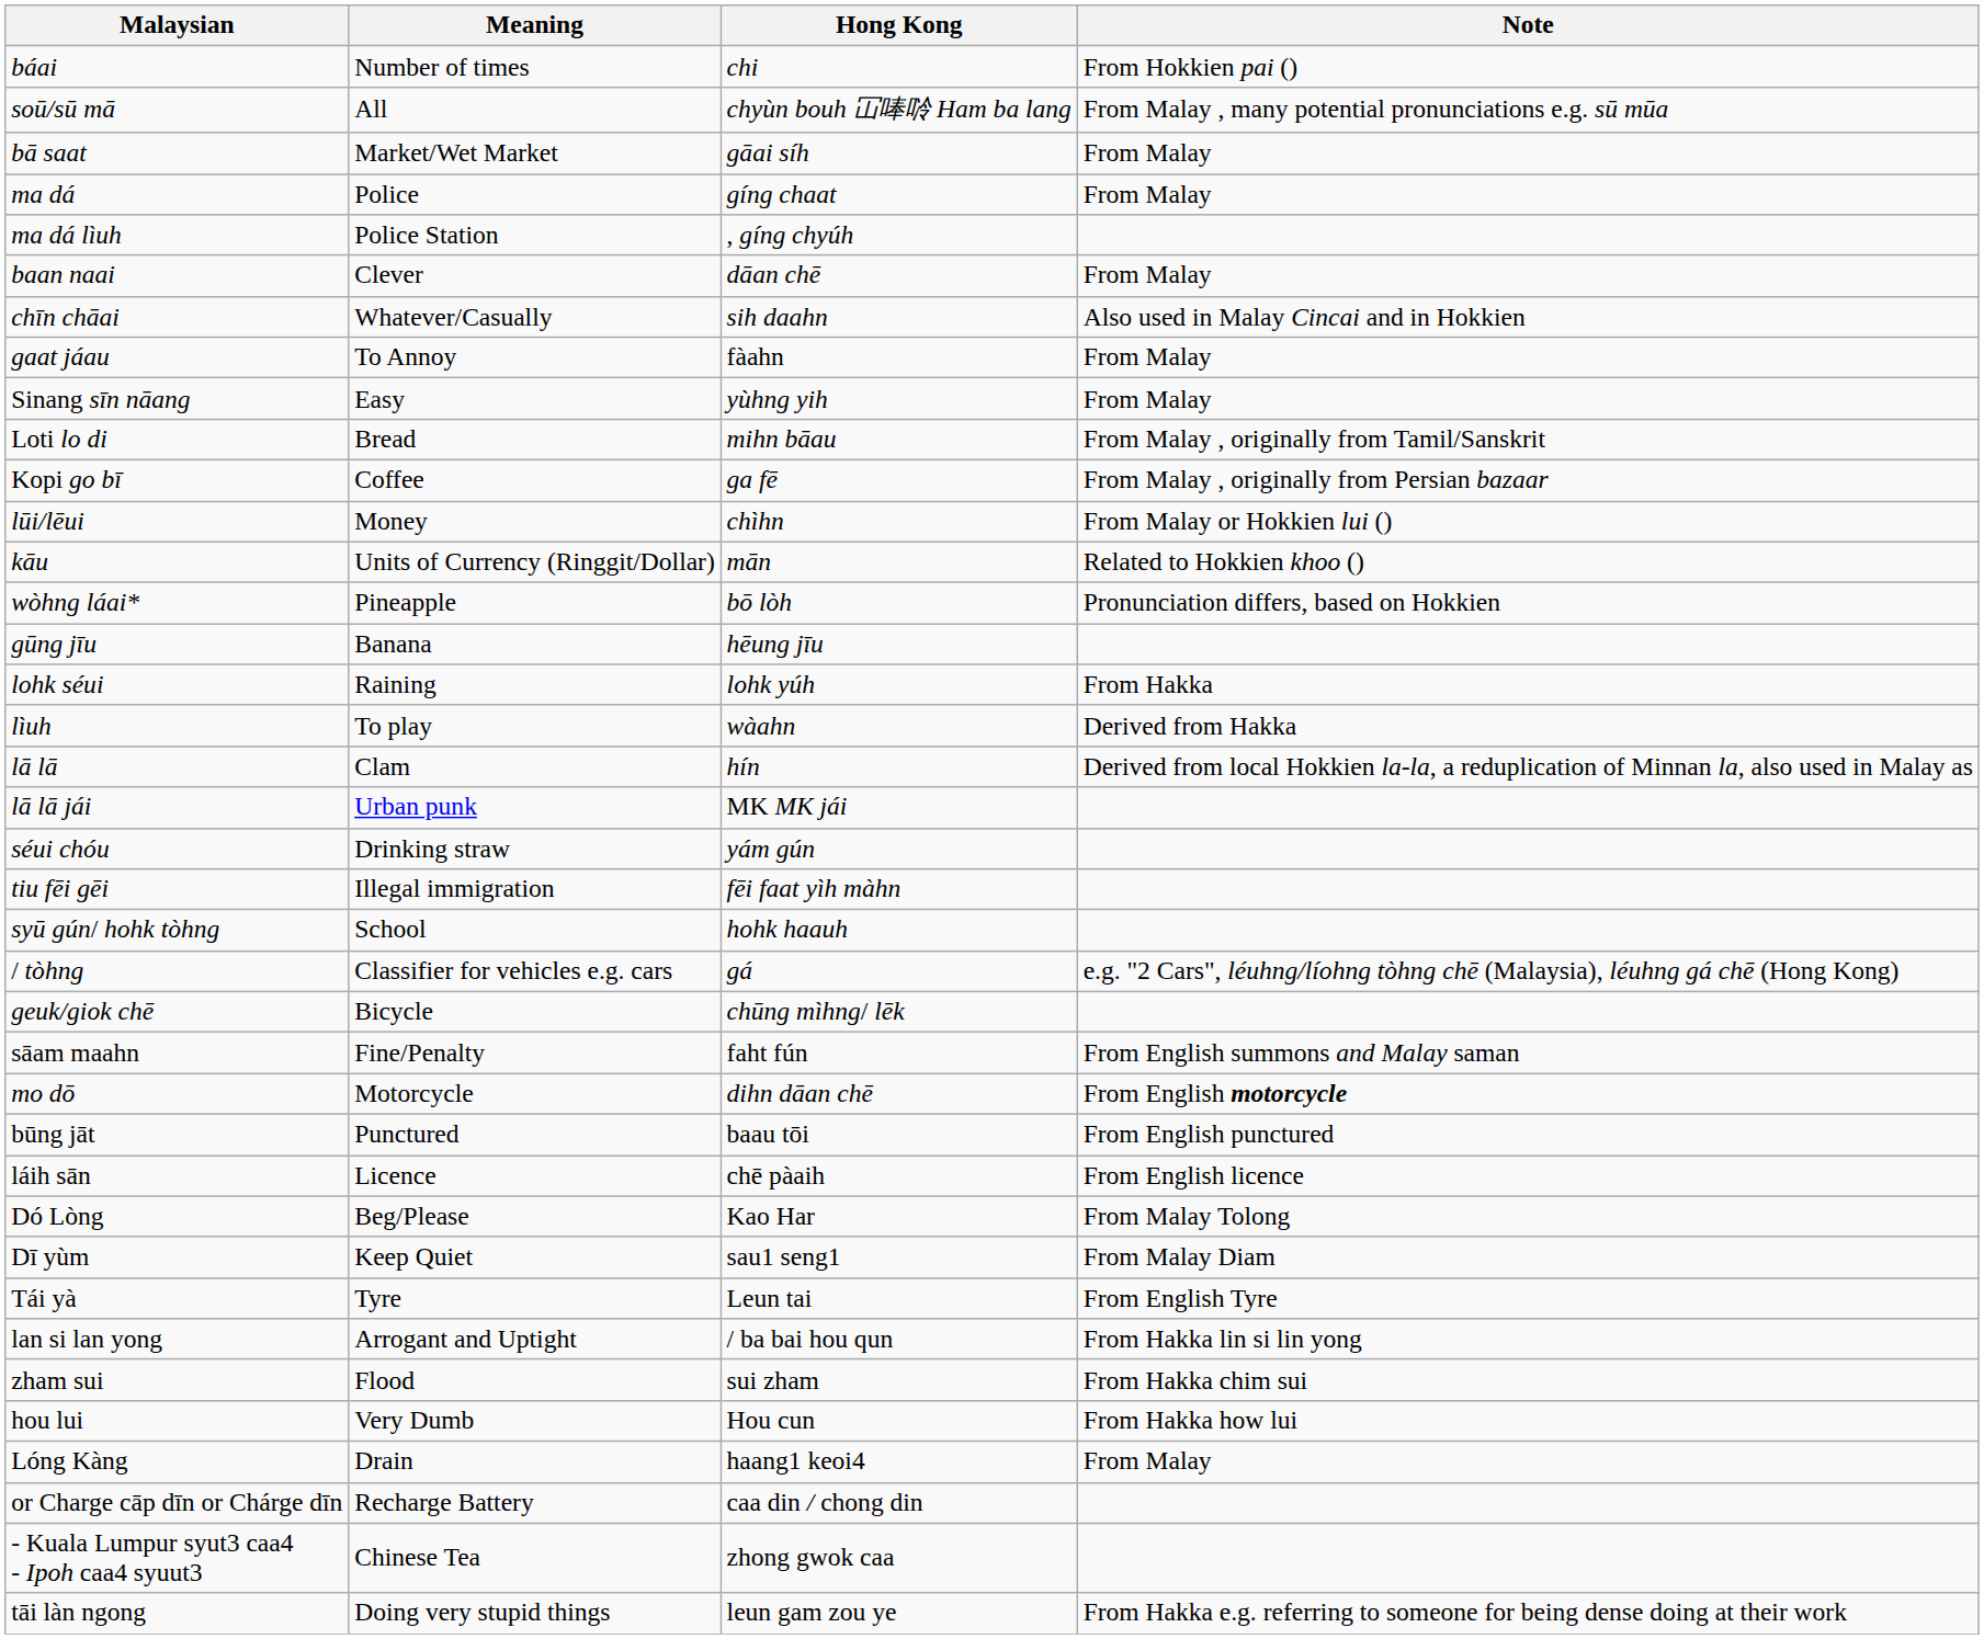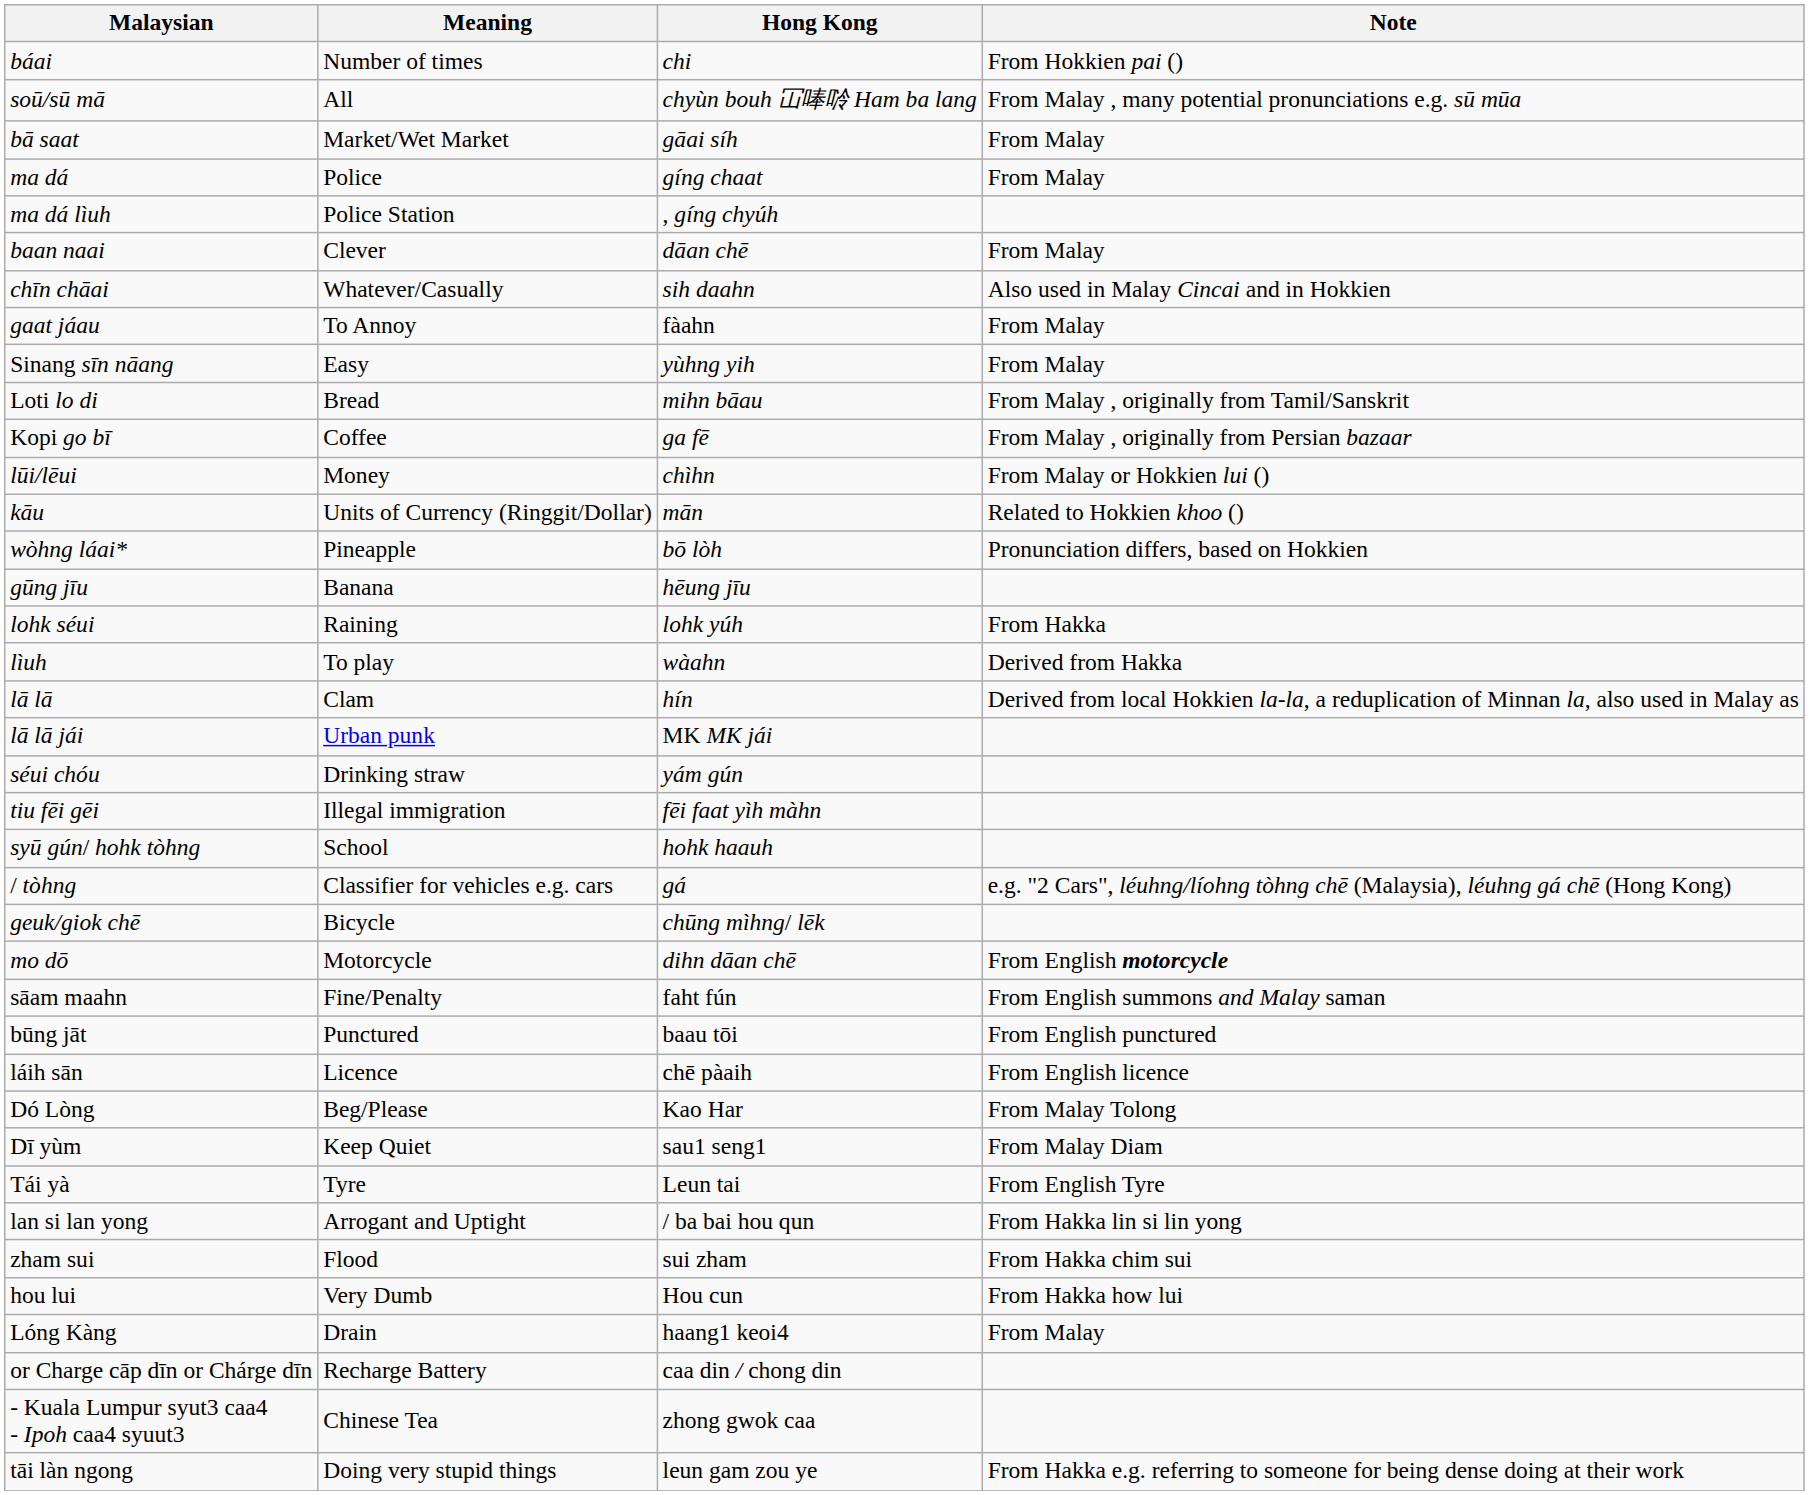 <table class=wikitable>
 <tr>
 <th>Malaysian</th>
 <th>Meaning</th>
 <th>Hong Kong</th>
 <th>Note</th>
 </tr>
 <tr>
 <td> <em>báai</em></td>
 <td>Number of times</td>
 <td> <em>chi</em></td>
 <td>From Hokkien <em>pai</em> ()</td>
 </tr>
 <tr>
 <td> <em>soū/sū mā</em></td>
 <td>All</td>
 <td> <em>chyùn bouh 冚唪唥 Ham ba lang</em></td>
 <td>From Malay , many potential pronunciations e.g. <em>sū mūa</em></td>
 </tr>
 <tr>
 <td> <em>bā saat</em></td>
 <td>Market/Wet Market</td>
 <td> <em>gāai síh</em></td>
 <td>From Malay </td>
 </tr>
 <tr>
 <td> <em>ma dá</em></td>
 <td>Police</td>
 <td> <em>gíng chaat</em></td>
 <td>From Malay </td>
 </tr>
 <tr>
 <td> <em>ma dá lìuh</em></td>
 <td>Police Station</td>
 <td>, <em>gíng chyúh</em></td>
 <td></td>
 </tr>
 <tr>
 <td> <em>baan naai</em></td>
 <td>Clever</td>
 <td> <em>dāan chē</em></td>
 <td>From Malay </td>
 </tr>
 <tr>
 <td> <em>chīn chāai</em></td>
 <td>Whatever/Casually</td>
 <td> <em>sih daahn</em></td>
 <td>Also used in Malay <em>Cincai</em> and in Hokkien</td>
 </tr>
 <tr>
 <td> <em>gaat jáau</em></td>
 <td>To Annoy</td>
 <td> fàahn</td>
 <td>From Malay </td>
 </tr>
 <tr>
 <td>Sinang <em>sīn nāang</em></td>
 <td>Easy</td>
 <td> <em>yùhng yih</em></td>
 <td>From Malay </td>
 </tr>
 <tr>
 <td>Loti <em>lo di</em></td>
 <td>Bread</td>
 <td> <em>mihn bāau</em></td>
 <td>From Malay , originally from Tamil/Sanskrit</td>
 </tr>
 <tr>
 <td>Kopi <em>go bī</em></td>
 <td>Coffee</td>
 <td> <em>ga fē</em></td>
 <td>From Malay , originally from Persian <em>bazaar</em></td>
 </tr>
 <tr>
 <td> <em>lūi/lēui</em></td>
 <td>Money</td>
 <td> <em>chìhn</em></td>
 <td>From Malay  or Hokkien <em>lui</em> ()</td>
 </tr>
 <tr>
 <td> <em>kāu</em></td>
 <td>Units of Currency (Ringgit/Dollar)</td>
 <td> <em>mān</em></td>
 <td>Related to Hokkien <em>khoo</em> ()</td>
 </tr>
 <tr>
 <td> <em>wòhng láai*</em></td>
 <td>Pineapple</td>
 <td> <em>bō lòh</em></td>
 <td>Pronunciation differs, based on Hokkien</td>
 </tr>
 <tr>
 <td> <em>gūng jīu</em></td>
 <td>Banana</td>
 <td> <em>hēung jīu</em></td>
 <td></td>
 </tr>
 <tr>
 <td> <em>lohk séui</em></td>
 <td>Raining</td>
 <td> <em>lohk yúh</em></td>
 <td>From Hakka</td>
 </tr>
 <tr>
 <td> <em>lìuh</em></td>
 <td>To play</td>
 <td> <em>wàahn</em></td>
 <td>Derived from Hakka </td>
 </tr>
 <tr>
 <td> <em>lā lā</em></td>
 <td>Clam</td>
 <td> <em>hín</em></td>
 <td>Derived from local Hokkien  <em>la-la</em>, a reduplication of Minnan  <em>la</em>, also used in Malay as </td>
 </tr>
 <tr>
 <td> <em>lā lā jái</em></td>
 <td><a href='#'>Urban punk</a></td>
 <td>MK <em>MK jái</em></td>
 <td></td>
 </tr>
 <tr>
 <td> <em>séui chóu</em></td>
 <td>Drinking straw</td>
 <td> <em>yám gún</em></td>
 <td></td>
 </tr>
 <tr>
 <td> <em>tiu fēi gēi</em></td>
 <td>Illegal immigration</td>
 <td> <em>fēi faat yìh màhn</em></td>
 </tr>
 <tr>
 <td> <em>syū gún</em>/ <em>hohk tòhng</em></td>
 <td>School</td>
 <td> <em>hohk haauh</em></td>
 <td></td>
 </tr>
 <tr>
 <td>/ <em>tòhng</em></td>
 <td>Classifier for vehicles e.g. cars</td>
 <td> <em>gá</em></td>
 <td>e.g. "2 Cars",  <em>léuhng/líohng tòhng chē</em> (Malaysia),  <em>léuhng gá chē</em> (Hong Kong)</td>
 </tr>
 <tr>
 <td> <em>geuk/giok chē</em></td>
 <td>Bicycle</td>
 <td> <em>chūng mìhng</em>/ <em>lēk</em></td>
 <td></td>
 </tr>
 <tr>
+<td> <em>mo dō</em></td>
+<td>Motorcycle</td>
+<td> <em>dihn dāan chē</em></td>
+<td>From English <strong><em>motor<strong>cycle<em></td>
+</tr>
+<tr>
 <td> </em>sāam maahn<em></td>
 <td>Fine/Penalty</td>
 <td> </em>faht fún<em></td>
 <td>From English </em>summons<em> and Malay </em>saman<em></td>
-</tr>
-<tr>
-<td> <em>mo dō</em></td>
-<td>Motorcycle</td>
-<td> <em>dihn dāan chē</em></td>
-<td>From English <strong><em>motor<strong>cycle<em></td>
 </tr>
 <tr>
 <td> </em>būng jāt<em></td>
 <td>Punctured</td>
 <td> </em>baau tōi<em></td>
 <td>From English </em>punctured<em></td>
 </tr>
 <tr>
 <td> </em>láih sān<em></td>
 <td>Licence</td>
 <td> </em>chē pàaih<em></td>
 <td>From English </em>licence<em></td>
 </tr>
 <tr>
 <td> </em>Dó Lòng<em></td>
 <td>Beg/Please</td>
 <td> </em>Kao Har<em></td>
 <td>From Malay </em>Tolong<em></td>
 </tr>
 <tr>
 <td> </em>Dī yùm<em></td>
 <td>Keep Quiet</td>
 <td> </em>sau1 seng1<em></td>
 <td>From Malay </em>Diam<em></td>
 </tr>
 <tr>
 <td> </em>Tái yà<em></td>
 <td>Tyre</td>
 <td> Leun tai</td>
 <td>From English </em>Tyre<em></td>
 </tr>
 <tr>
 <td> </em>lan si lan yong<em></td>
 <td>Arrogant and Uptight</td>
 <td>/ ba bai hou qun</td>
 <td>From Hakka </em>lin si lin yong<em></td>
 </tr>
 <tr>
 <td> </em>zham sui<em></td>
 <td>Flood</td>
 <td> sui zham</td>
 <td>From Hakka </em>chim sui<em></td>
 </tr>
 <tr>
 <td> </em>hou lui<em></td>
 <td>Very Dumb</td>
 <td> Hou cun</td>
 <td>From Hakka </em>how lui<em></td>
 </tr>
 <tr>
 <td> </em>Lóng Kàng<em></td>
 <td>Drain</td>
 <td> </em>haang1 keoi4<em></td>
 <td>From Malay </td>
 </tr>
 <tr>
 <td> or Charge </em>cāp dīn or Chárge dīn<em></td>
 <td>Recharge Battery</td>
 <td>  </em>caa din<em> /  </em>chong din<em></td>
 <td></td>
 </tr>
 <tr>
 <td> -  Kuala Lumpur </em>syut3 caa4<em> <br>  - Ipoh </em>caa4 syuut3<em></td>
 <td>Chinese Tea</td>
 <td> </em>zhong gwok caa<em></td>
 </tr>
 <tr>
 <td> </em>tāi làn ngong<em></td>
 <td>Doing very stupid things</td>
 <td> </em>leun gam zou ye<em></td>
 <td>From Hakka  e.g. referring to someone for being dense doing at their work</td>
 </tr>
 </table>
